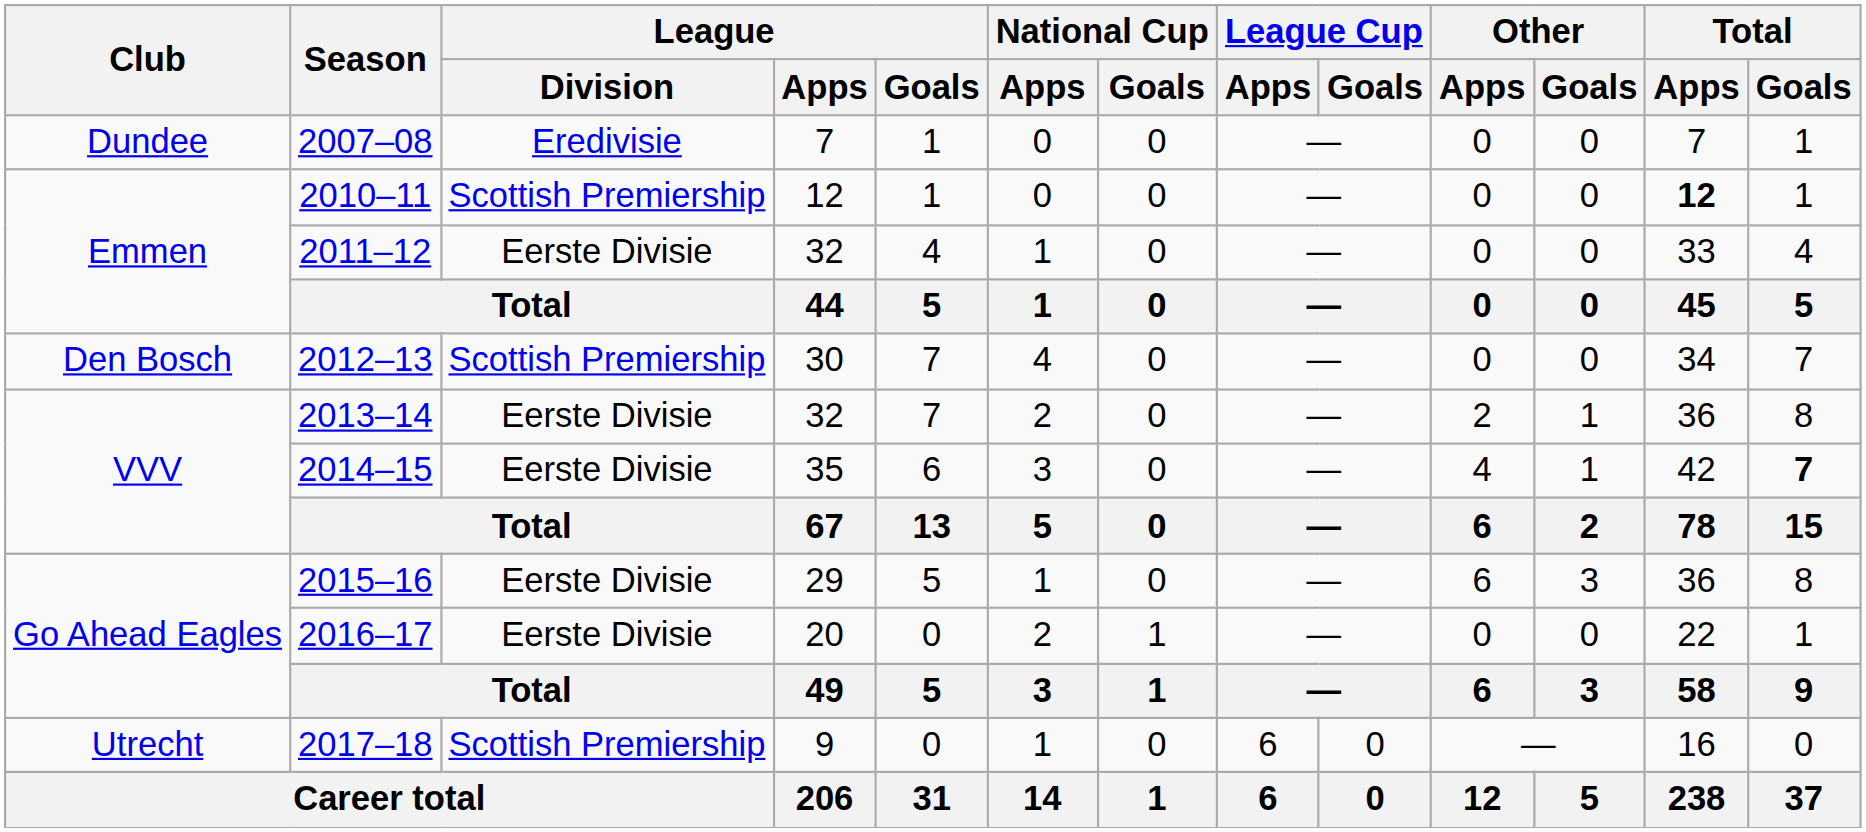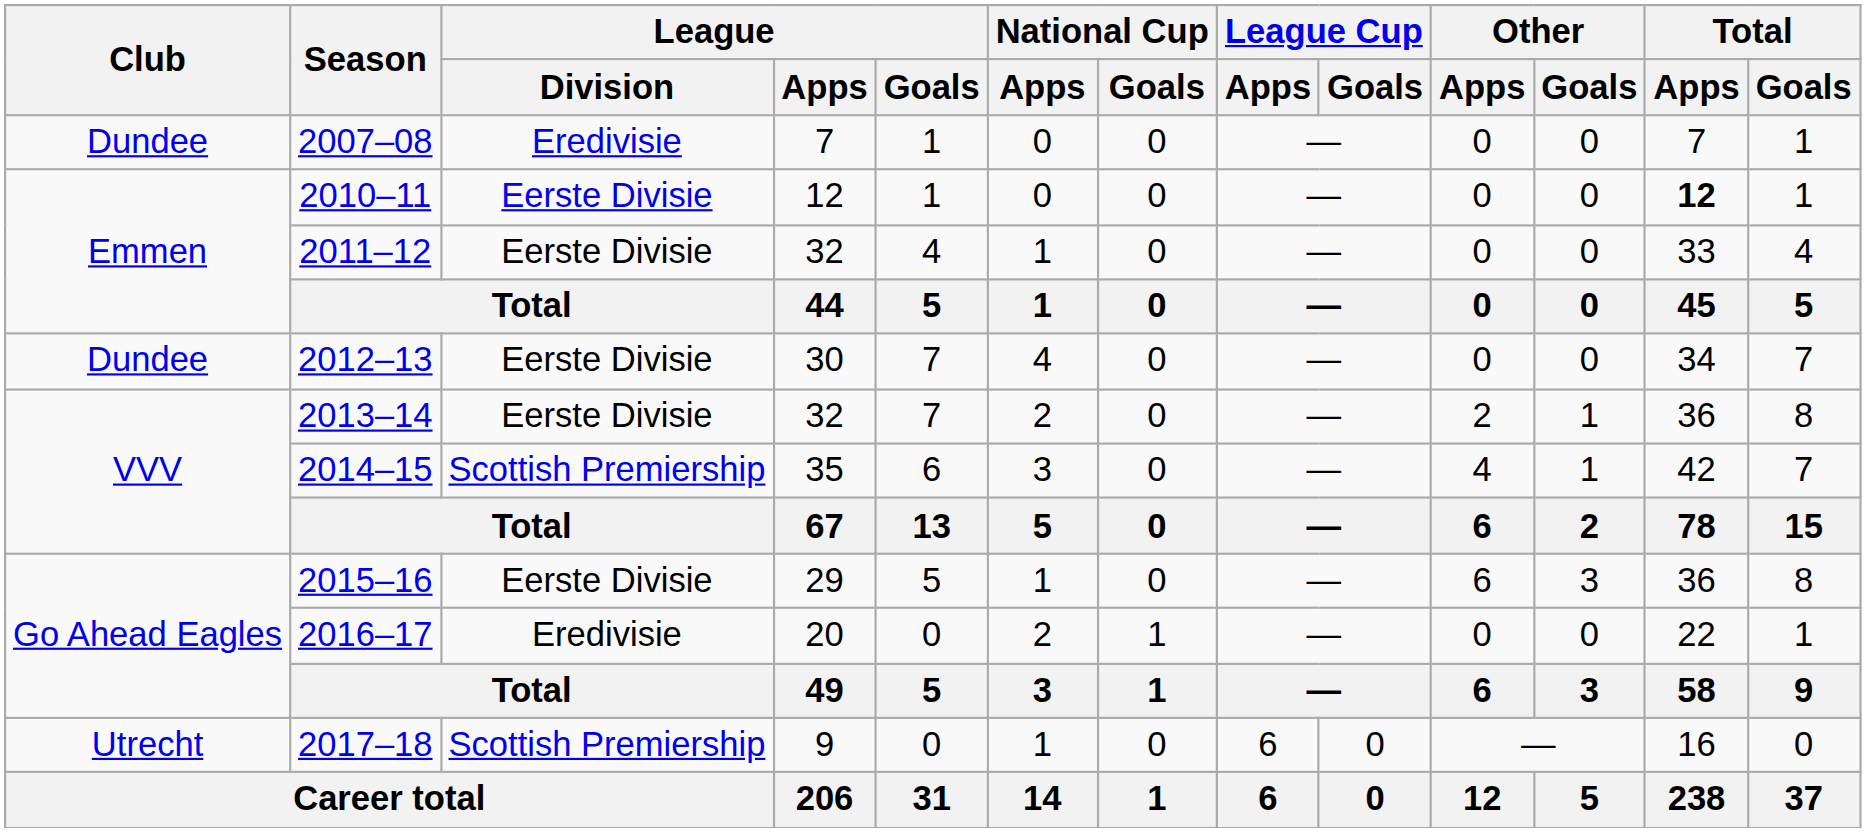 <table class="wikitable" style="text-align:center">
 <tr>
 <th rowspan="2">Club</th>
 <th rowspan="2">Season</th>
 <th colspan="3">League</th>
 <th colspan="2">National Cup</th>
 <th colspan="2"><a href='#'>League Cup</a></th>
 <th colspan="2">Other</th>
 <th colspan="2">Total</th>
 </tr>
 <tr>
 <th>Division</th>
 <th>Apps</th>
 <th>Goals</th>
 <th>Apps</th>
 <th>Goals</th>
 <th>Apps</th>
 <th>Goals</th>
 <th>Apps</th>
 <th>Goals</th>
 <th>Apps</th>
 <th>Goals</th>
 </tr>
 <tr>
 <td><a href='#'>Dundee</a></td>
 <td><a href='#'>2007–08</a></td>
 <td><a href='#'>Eredivisie</a></td>
 <td>7</td>
 <td>1</td>
 <td>0</td>
 <td>0</td>
 <td colspan="2">—</td>
 <td>0</td>
 <td>0</td>
 <td>7</td>
 <td>1</td>
 </tr>
 <tr>
 <td rowspan="3"><a href='#'>Emmen</a></td>
 <td><a href='#'>2010–11</a></td>
-<td><a href='#'>Scottish Premiership</a></td>
+<td><a href='#'>Eerste Divisie</a></td>
 <td>12</td>
 <td>1</td>
 <td>0</td>
 <td>0</td>
 <td colspan="2">—</td>
 <td>0</td>
 <td>0</td>
 <td><strong>12</strong></td>
 <td>1</td>
 </tr>
 <tr>
 <td><a href='#'>2011–12</a></td>
 <td>Eerste Divisie</td>
 <td>32</td>
 <td>4</td>
 <td>1</td>
 <td>0</td>
 <td colspan="2">—</td>
 <td>0</td>
 <td>0</td>
 <td>33</td>
 <td>4</td>
 </tr>
 <tr>
 <th colspan="2">Total</th>
 <th>44</th>
 <th>5</th>
 <th>1</th>
 <th>0</th>
 <th colspan="2">—</th>
 <th>0</th>
 <th>0</th>
 <th>45</th>
 <th>5</th>
 </tr>
 <tr>
-<td><a href='#'>Den Bosch</a></td>
+<td><a href='#'>Dundee</a></td>
 <td><a href='#'>2012–13</a></td>
-<td><a href='#'>Scottish Premiership</a></td>
+<td>Eerste Divisie</td>
 <td>30</td>
 <td>7</td>
 <td>4</td>
 <td>0</td>
 <td colspan="2">—</td>
 <td>0</td>
 <td>0</td>
 <td>34</td>
 <td>7</td>
 </tr>
 <tr>
 <td rowspan="3"><a href='#'>VVV</a></td>
 <td><a href='#'>2013–14</a></td>
 <td>Eerste Divisie</td>
 <td>32</td>
 <td>7</td>
 <td>2</td>
 <td>0</td>
 <td colspan="2">—</td>
 <td>2</td>
 <td>1</td>
 <td>36</td>
 <td>8</td>
 </tr>
 <tr>
 <td><a href='#'>2014–15</a></td>
-<td>Eerste Divisie</td>
+<td><a href='#'>Scottish Premiership</a></td>
 <td>35</td>
 <td>6</td>
 <td>3</td>
 <td>0</td>
 <td colspan="2">—</td>
 <td>4</td>
 <td>1</td>
 <td>42</td>
-<td><strong>7</strong></td>
+<td>7</td>
 </tr>
 <tr>
 <th colspan="2">Total</th>
 <th>67</th>
 <th>13</th>
 <th>5</th>
 <th>0</th>
 <th colspan="2">—</th>
 <th>6</th>
 <th>2</th>
 <th>78</th>
 <th>15</th>
 </tr>
 <tr>
 <td rowspan="3"><a href='#'>Go Ahead Eagles</a></td>
 <td><a href='#'>2015–16</a></td>
 <td>Eerste Divisie</td>
 <td>29</td>
 <td>5</td>
 <td>1</td>
 <td>0</td>
 <td colspan="2">—</td>
 <td>6</td>
 <td>3</td>
 <td>36</td>
 <td>8</td>
 </tr>
 <tr>
 <td><a href='#'>2016–17</a></td>
-<td>Eerste Divisie</td>
+<td>Eredivisie</td>
 <td>20</td>
 <td>0</td>
 <td>2</td>
 <td>1</td>
 <td colspan="2">—</td>
 <td>0</td>
 <td>0</td>
 <td>22</td>
 <td>1</td>
 </tr>
 <tr>
 <th colspan="2">Total</th>
 <th>49</th>
 <th>5</th>
 <th>3</th>
 <th>1</th>
 <th colspan="2">—</th>
 <th>6</th>
 <th>3</th>
 <th>58</th>
 <th>9</th>
 </tr>
 <tr>
 <td><a href='#'>Utrecht</a></td>
 <td><a href='#'>2017–18</a></td>
 <td><a href='#'>Scottish Premiership</a></td>
 <td>9</td>
 <td>0</td>
 <td>1</td>
 <td>0</td>
 <td>6</td>
 <td>0</td>
 <td colspan="2">—</td>
 <td>16</td>
 <td>0</td>
 </tr>
 <tr>
 <th colspan="3">Career total</th>
 <th>206</th>
 <th>31</th>
 <th>14</th>
 <th>1</th>
 <th>6</th>
 <th>0</th>
 <th>12</th>
 <th>5</th>
 <th>238</th>
 <th>37</th>
 </tr>
 </table>
